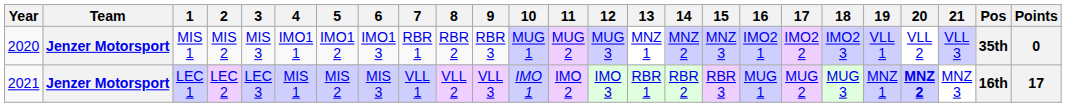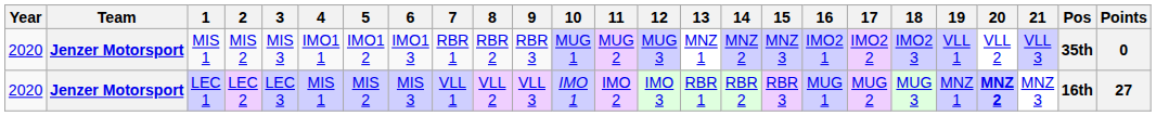 <table class="wikitable" style="text-align:center; font-size:85%">
 <tr>
 <th>Year</th>
 <th>Team</th>
 <th>1</th>
 <th>2</th>
 <th>3</th>
 <th>4</th>
 <th>5</th>
 <th>6</th>
 <th>7</th>
 <th>8</th>
 <th>9</th>
 <th>10</th>
 <th>11</th>
 <th>12</th>
 <th>13</th>
 <th>14</th>
 <th>15</th>
 <th>16</th>
 <th>17</th>
 <th>18</th>
 <th>19</th>
 <th>20</th>
 <th>21</th>
 <th>Pos</th>
 <th>Points</th>
 </tr>
 <tr>
 <td><a href='#'>2020</a></td>
 <th nowrap><a href='#'>Jenzer Motorsport</a></th>
 <td style="background:#;"><a href='#'>MIS<br>1</a></td>
 <td style="background:#;"><a href='#'>MIS<br>2</a></td>
 <td style="background:#;"><a href='#'>MIS<br>3</a></td>
 <td style="background:#;"><a href='#'>IMO1<br>1</a></td>
 <td style="background:#;"><a href='#'>IMO1<br>2</a></td>
 <td style="background:#;"><a href='#'>IMO1<br>3</a></td>
 <td style="background:#;"><a href='#'>RBR<br>1</a></td>
 <td style="background:#;"><a href='#'>RBR<br>2</a></td>
 <td style="background:#;"><a href='#'>RBR<br>3</a></td>
 <td style="background:#CFCFFF;"><a href='#'>MUG<br>1</a><br></td>
 <td style="background:#EFCFFF;"><a href='#'>MUG<br>2</a><br></td>
 <td style="background:#CFCFFF;"><a href='#'>MUG<br>3</a><br></td>
 <td style="background:#FFFFFF;"><a href='#'>MNZ<br>1</a><br></td>
 <td style="background:#CFCFFF;"><a href='#'>MNZ<br>2</a><br></td>
 <td style="background:#CFCFFF;"><a href='#'>MNZ<br>3</a><br></td>
 <td style="background:#CFCFFF;"><a href='#'>IMO2<br>1</a><br></td>
 <td style="background:#EFCFFF;"><a href='#'>IMO2<br>2</a><br></td>
 <td style="background:#CFCFFF;"><a href='#'>IMO2<br>3</a><br></td>
 <td style="background:#CFCFFF;"><a href='#'>VLL<br>1</a><br></td>
 <td style="background:#FFFFFF;"><a href='#'>VLL<br>2</a><br></td>
 <td style="background:#CFCFFF;"><a href='#'>VLL<br>3</a><br></td>
 <th>35th</th>
 <th>0</th>
 </tr>
 <tr>
-<td><a href='#'>2021</a></td>
+<td><a href='#'>2020</a></td>
 <th nowrap><a href='#'>Jenzer Motorsport</a></th>
 <td style="background:#CFCFFF;"><a href='#'>LEC<br>1</a><br></td>
 <td style="background:#EFCFFF;"><a href='#'>LEC<br>2</a><br></td>
 <td style="background:#CFCFFF;"><a href='#'>LEC<br>3</a><br></td>
 <td style="background:#CFCFFF;"><a href='#'>MIS<br>1</a><br></td>
 <td style="background:#CFCFFF;"><a href='#'>MIS<br>2</a><br></td>
 <td style="background:#CFCFFF;"><a href='#'>MIS<br>3</a><br></td>
 <td style="background:#CFCFFF;"><a href='#'>VLL<br>1</a><br></td>
 <td style="background:#EFCFFF;"><a href='#'>VLL<br>2</a><br></td>
 <td style="background:#EFCFFF;"><a href='#'>VLL<br>3</a><br></td>
 <td style="background:#CFCFFF;"><em><a href='#'>IMO<br>1</a></em><br></td>
 <td style="background:#EFCFFF;"><a href='#'>IMO<br>2</a><br></td>
 <td style="background:#DFFFDF;"><a href='#'>IMO<br>3</a><br></td>
 <td style="background:#DFFFDF;"><a href='#'>RBR<br>1</a><br></td>
 <td style="background:#DFFFDF;"><a href='#'>RBR<br>2</a><br></td>
 <td style="background:#EFCFFF;"><a href='#'>RBR<br>3</a><br></td>
 <td style="background:#CFCFFF;"><a href='#'>MUG<br>1</a><br></td>
 <td style="background:#EFCFFF;"><a href='#'>MUG<br>2</a><br></td>
 <td style="background:#DFFFDF;"><a href='#'>MUG<br>3</a><br></td>
 <td style="background:#CFCFFF;"><a href='#'>MNZ<br>1</a><br></td>
 <td style="background:#CFCFFF;"><strong><a href='#'>MNZ<br>2</a><br></strong></td>
 <td style="background:#FFFFFF;"><a href='#'>MNZ<br>3</a><br></td>
 <th>16th</th>
-<th>17</th>
+<th>27</th>
 </tr>
 </table>
